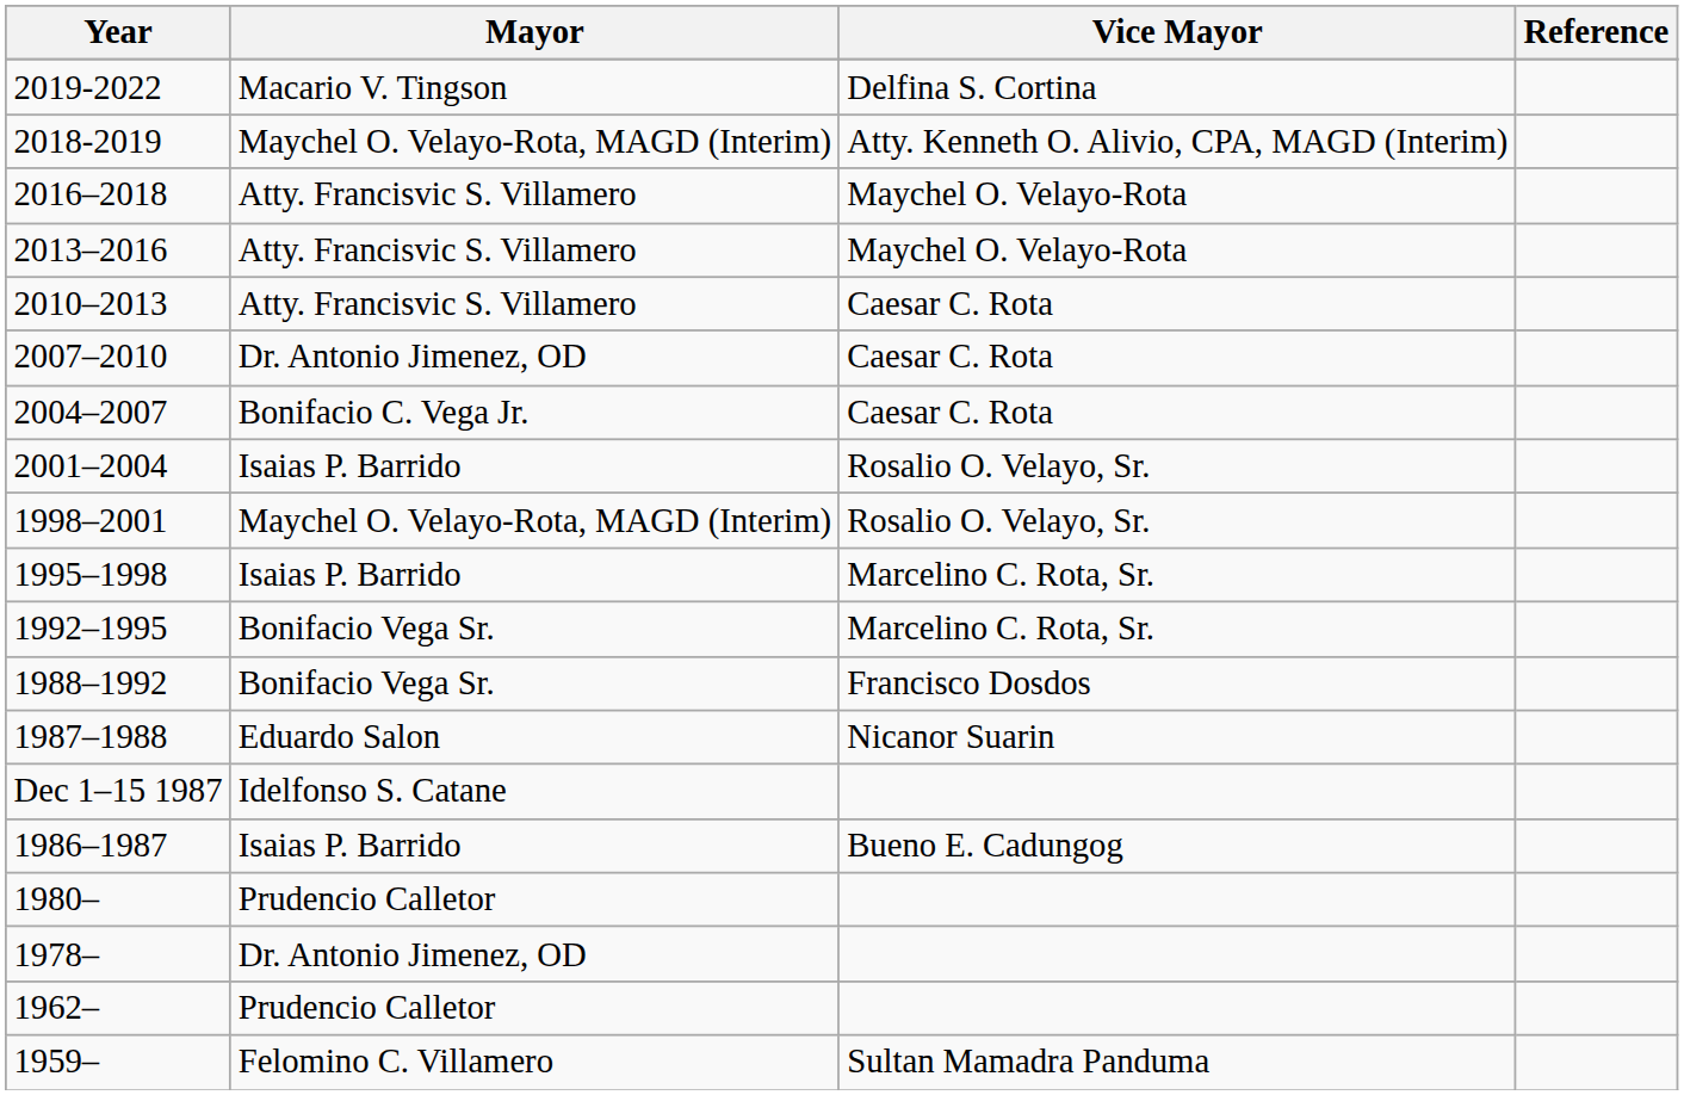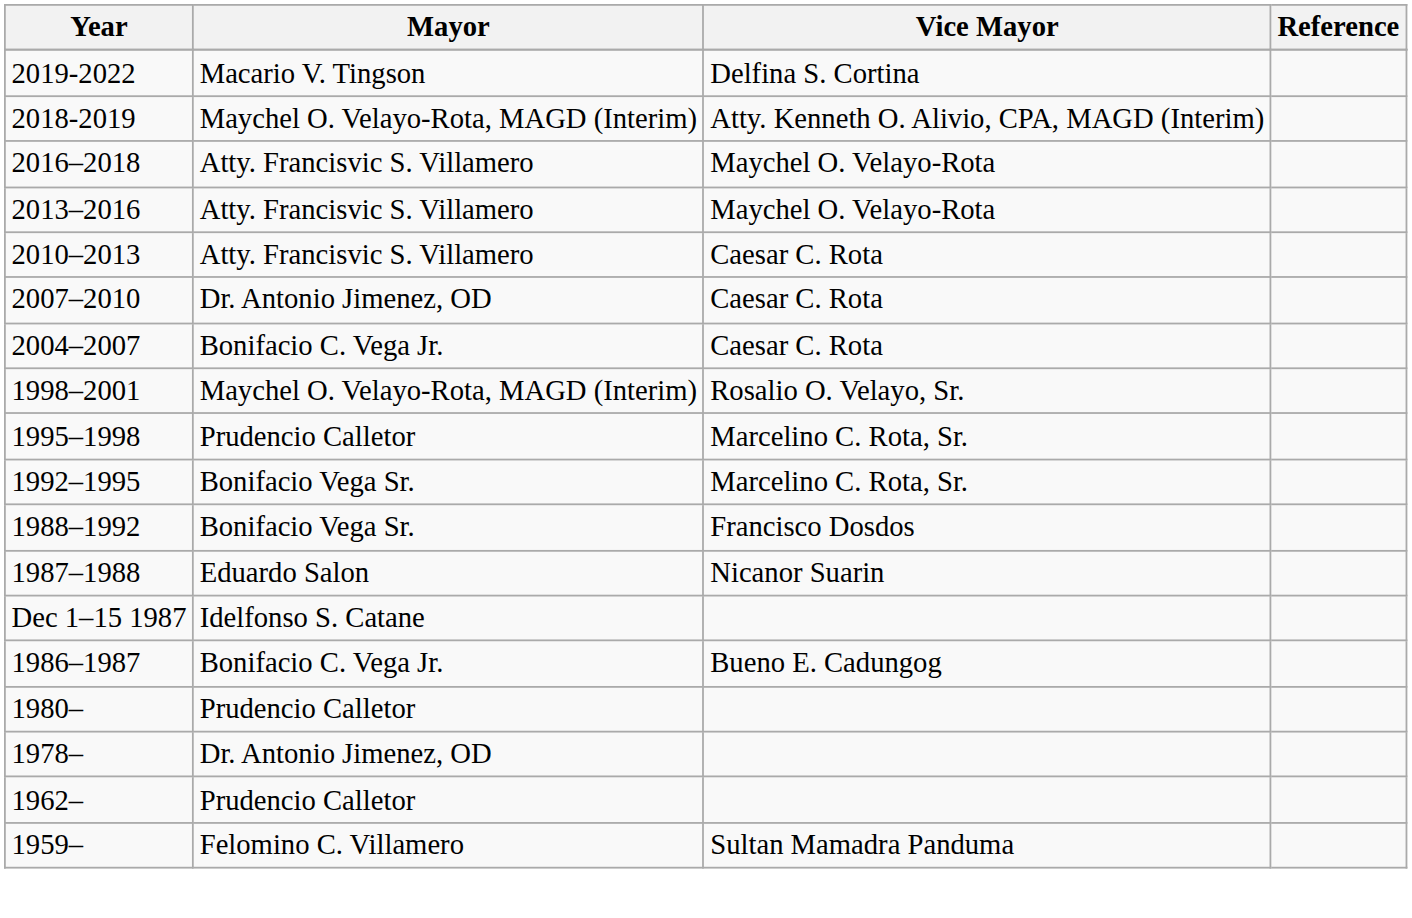 <table class="wikitable">
 <tr>
 <th>Year</th>
 <th>Mayor</th>
 <th>Vice Mayor</th>
 <th>Reference</th>
 </tr>
 <tr Caesar C. Rota ||>
 </tr>
 <tr>
 <td>2019-2022</td>
 <td>Macario V. Tingson</td>
 <td>Delfina S. Cortina</td>
 <td></td>
 </tr>
 <tr>
 <td>2018-2019</td>
 <td>Maychel O. Velayo-Rota, MAGD (Interim)</td>
 <td>Atty. Kenneth O. Alivio, CPA, MAGD (Interim)</td>
 <td></td>
 </tr>
 <tr>
 <td>2016–2018</td>
 <td>Atty. Francisvic S. Villamero</td>
 <td>Maychel O. Velayo-Rota</td>
 <td></td>
 </tr>
 <tr>
 <td>2013–2016</td>
 <td>Atty. Francisvic S. Villamero</td>
 <td>Maychel O. Velayo-Rota</td>
 <td></td>
 </tr>
 <tr>
 <td>2010–2013</td>
 <td>Atty. Francisvic S. Villamero</td>
 <td>Caesar C. Rota</td>
 <td></td>
 </tr>
 <tr>
 <td>2007–2010</td>
 <td>Dr. Antonio Jimenez, OD</td>
 <td>Caesar C. Rota</td>
 <td></td>
 </tr>
 <tr>
 <td>2004–2007</td>
 <td>Bonifacio C. Vega Jr.</td>
 <td>Caesar C. Rota</td>
 <td></td>
 </tr>
 <tr>
-<td>2001–2004</td>
-<td>Isaias P. Barrido</td>
-<td>Rosalio O. Velayo, Sr.</td>
-<td></td>
-</tr>
-<tr>
 <td>1998–2001</td>
 <td>Maychel O. Velayo-Rota, MAGD (Interim)</td>
 <td>Rosalio O. Velayo, Sr.</td>
 <td></td>
 </tr>
 <tr>
 <td>1995–1998</td>
-<td>Isaias P. Barrido</td>
+<td>Prudencio Calletor</td>
 <td>Marcelino C. Rota, Sr.</td>
 <td></td>
 </tr>
 <tr>
 <td>1992–1995</td>
 <td>Bonifacio Vega Sr.</td>
 <td>Marcelino C. Rota, Sr.</td>
 <td></td>
 </tr>
 <tr>
 <td>1988–1992</td>
 <td>Bonifacio Vega Sr.</td>
 <td>Francisco Dosdos</td>
 <td></td>
 </tr>
 <tr>
 <td>1987–1988</td>
 <td>Eduardo Salon</td>
 <td>Nicanor Suarin</td>
 <td></td>
 </tr>
 <tr>
 <td>Dec 1–15 1987</td>
 <td>Idelfonso S. Catane</td>
 <td></td>
 <td></td>
 </tr>
 <tr>
 <td>1986–1987</td>
-<td>Isaias P. Barrido</td>
+<td>Bonifacio C. Vega Jr.</td>
 <td>Bueno E. Cadungog</td>
 <td></td>
 </tr>
 <tr>
 <td>1980–</td>
 <td>Prudencio Calletor</td>
 <td></td>
 <td></td>
 </tr>
 <tr>
 <td>1978–</td>
 <td>Dr. Antonio Jimenez, OD</td>
 <td></td>
 <td></td>
 </tr>
 <tr>
 <td>1962–</td>
 <td>Prudencio Calletor</td>
 <td></td>
 <td></td>
 </tr>
 <tr>
 <td>1959–</td>
 <td>Felomino C. Villamero</td>
 <td>Sultan Mamadra Panduma</td>
 <td></td>
 </tr>
 </table>
